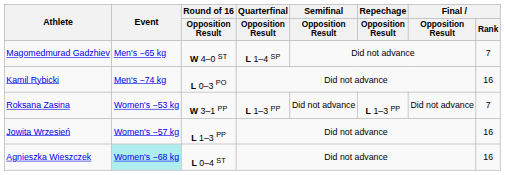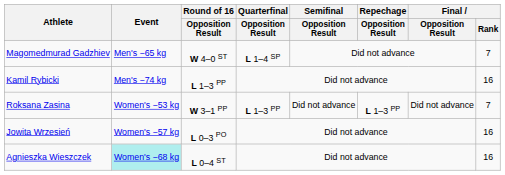 <table class="wikitable" style="text-align:center; font-size:90%">
 <tr>
 <th rowspan=2>Athlete</th>
 <th rowspan=2>Event</th>
 <th>Round of 16</th>
 <th>Quarterfinal</th>
 <th>Semifinal</th>
 <th>Repechage</th>
 <th colspan=2>Final / </th>
 </tr>
 <tr style="font-size: 95%">
 <th>Opposition<br>Result</th>
 <th>Opposition<br>Result</th>
 <th>Opposition<br>Result</th>
 <th>Opposition<br>Result</th>
 <th>Opposition<br>Result</th>
 <th>Rank</th>
 </tr>
 <tr>
 <td align=left><a href='#'>Magomedmurad Gadzhiev</a></td>
 <td align=left><a href='#'>Men's −65 kg</a></td>
 <td><br><strong>W</strong> 4–0 <sup>ST</sup></td>
 <td><br><strong>L</strong> 1–4 <sup>SP</sup></td>
 <td colspan=3>Did not advance</td>
 <td>7</td>
 </tr>
 <tr>
 <td align=left><a href='#'>Kamil Rybicki</a></td>
 <td align=left><a href='#'>Men's −74 kg</a></td>
-<td><br><strong>L</strong> 0–3 <sup>PO</sup></td>
+<td><br><strong>L</strong> 1–3 <sup>PP</sup></td>
 <td colspan=4>Did not advance</td>
 <td>16</td>
 </tr>
 <tr>
 <td align=left><a href='#'>Roksana Zasina</a></td>
 <td align=left><a href='#'>Women's −53 kg</a></td>
 <td><br><strong>W</strong> 3–1 <sup>PP</sup></td>
 <td><br><strong>L</strong> 1–3 <sup>PP</sup></td>
 <td>Did not advance</td>
 <td><br><strong>L</strong> 1–3 <sup>PP</sup></td>
 <td>Did not advance</td>
 <td>7</td>
 </tr>
 <tr>
 <td align=left><a href='#'>Jowita Wrzesień</a></td>
 <td align=left><a href='#'>Women's −57 kg</a></td>
-<td><br><strong>L</strong> 1–3 <sup>PP</sup></td>
+<td><br><strong>L</strong> 0–3 <sup>PO</sup></td>
 <td colspan=4>Did not advance</td>
 <td>16</td>
 </tr>
 <tr>
 <td align=left><a href='#'>Agnieszka Wieszczek</a></td>
 <td align=left style="background: paleturquoise;"><a href='#'>Women's −68 kg</a></td>
 <td><br><strong>L</strong> 0–4 <sup>ST</sup></td>
 <td colspan=4>Did not advance</td>
 <td>16</td>
 </tr>
 </table>
